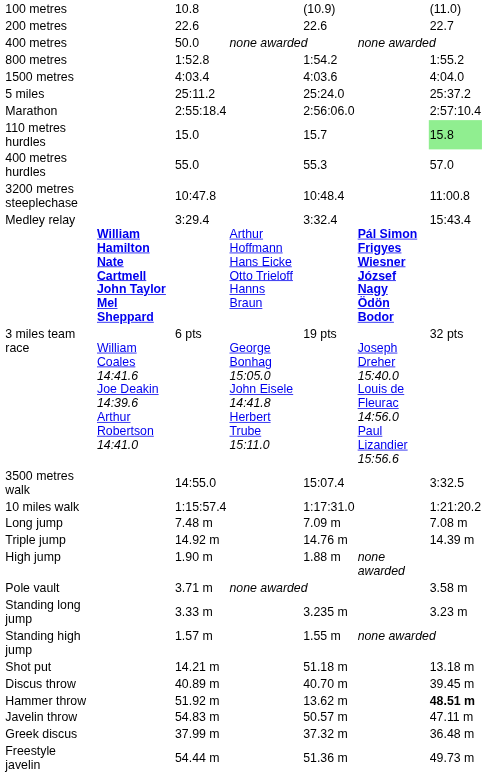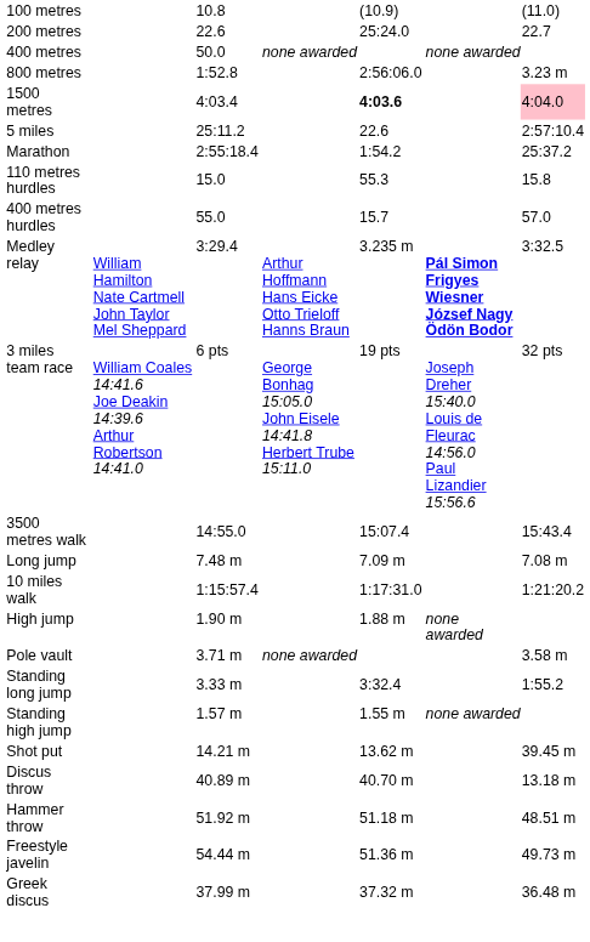 <table>
 <tr>
 <td>100 metres<br></td>
 <td></td>
 <td>10.8 </td>
 <td></td>
 <td>(10.9) </td>
 <td></td>
 <td>(11.0) </td>
 </tr>
 <tr>
 <td>200 metres<br></td>
 <td></td>
 <td>22.6</td>
 <td></td>
-<td>22.6</td>
+<td>25:24.0</td>
 <td></td>
 <td>22.7</td>
 </tr>
 <tr valign="top">
 <td>400 metres<br></td>
 <td></td>
 <td>50.0</td>
 <td colspan=2><em>none awarded</em></td>
 <td colspan=2><em>none awarded</em></td>
 </tr>
 <tr>
 <td>800 metres<br></td>
 <td></td>
 <td>1:52.8 <strong></strong></td>
 <td></td>
-<td>1:54.2</td>
+<td>2:56:06.0</td>
 <td></td>
-<td>1:55.2</td>
+<td>3.23 m</td>
 </tr>
 <tr>
 <td>1500 metres<br></td>
 <td></td>
 <td>4:03.4 </td>
 <td></td>
-<td>4:03.6</td>
+<td><strong>4:03.6</strong></td>
 <td></td>
-<td>4:04.0</td>
+<td style="background: pink;">4:04.0</td>
 </tr>
 <tr>
 <td>5 miles<br></td>
 <td></td>
 <td>25:11.2 </td>
 <td></td>
-<td>25:24.0</td>
+<td>22.6</td>
 <td></td>
-<td>25:37.2</td>
+<td>2:57:10.4</td>
 </tr>
 <tr>
 <td>Marathon<br></td>
 <td></td>
 <td>2:55:18.4 <strong></strong></td>
 <td></td>
-<td>2:56:06.0</td>
+<td>1:54.2</td>
 <td></td>
-<td>2:57:10.4</td>
+<td>25:37.2</td>
 </tr>
 <tr>
 <td>110 metres hurdles<br></td>
 <td></td>
 <td>15.0 <strong></strong></td>
 <td></td>
-<td>15.7</td>
+<td>55.3</td>
 <td></td>
-<td style="background: lightgreen;">15.8</td>
+<td>15.8</td>
 </tr>
 <tr>
 <td>400 metres hurdles<br></td>
 <td></td>
 <td>55.0 <strong></strong></td>
 <td></td>
-<td>55.3</td>
+<td>15.7</td>
 <td></td>
 <td>57.0</td>
 </tr>
-<tr>
-<td>3200 metres steeplechase<br></td>
-<td></td>
-<td>10:47.8</td>
-<td></td>
-<td>10:48.4</td>
-<td></td>
-<td>11:00.8</td>
-</tr>
 <tr valign="top">
 <td>Medley relay<br></td>
-<td><strong><br><a href='#'>William Hamilton</a><br><a href='#'>Nate Cartmell</a><br><a href='#'>John Taylor</a><br><a href='#'>Mel Sheppard</a></strong></td>
+<td><br><a href='#'>William Hamilton</a><br><a href='#'>Nate Cartmell</a><br><a href='#'>John Taylor</a><br><a href='#'>Mel Sheppard</a></td>
 <td>3:29.4</td>
 <td><br><a href='#'>Arthur Hoffmann</a><br><a href='#'>Hans Eicke</a><br><a href='#'>Otto Trieloff</a><br><a href='#'>Hanns Braun</a></td>
-<td>3:32.4</td>
+<td>3.235 m</td>
 <td><strong><br><a href='#'>Pál Simon</a><br><a href='#'>Frigyes Wiesner</a><br><a href='#'>József Nagy</a><br><a href='#'>Ödön Bodor</a></strong></td>
-<td>15:43.4</td>
+<td>3:32.5</td>
 </tr>
 <tr valign="top">
 <td>3 miles team race<br></td>
 <td><br><a href='#'>William Coales</a> <em>14:41.6</em><br><a href='#'>Joe Deakin</a> <em>14:39.6</em><br><a href='#'>Arthur Robertson</a> <em>14:41.0</em></td>
 <td>6 pts</td>
 <td><br><a href='#'>George Bonhag</a> <em>15:05.0</em><br><a href='#'>John Eisele</a> <em>14:41.8</em><br><a href='#'>Herbert Trube</a> <em>15:11.0</em></td>
 <td>19 pts</td>
 <td><br><a href='#'>Joseph Dreher</a> <em>15:40.0</em><br><a href='#'>Louis de Fleurac</a> <em>14:56.0</em><br><a href='#'>Paul Lizandier</a> <em>15:56.6</em></td>
 <td>32 pts</td>
 </tr>
 <tr>
 <td>3500 metres walk<br></td>
 <td></td>
 <td>14:55.0 <strong></strong></td>
 <td></td>
 <td>15:07.4</td>
 <td></td>
-<td>3:32.5</td>
-</tr>
-<tr>
-<td>10 miles walk<br></td>
-<td></td>
-<td>1:15:57.4 <strong></strong></td>
-<td></td>
-<td>1:17:31.0</td>
-<td></td>
-<td>1:21:20.2</td>
+<td>15:43.4</td>
 </tr>
 <tr>
 <td>Long jump<br></td>
 <td></td>
 <td>7.48 m </td>
 <td></td>
 <td>7.09 m</td>
 <td></td>
 <td>7.08 m</td>
 </tr>
 <tr>
-<td>Triple jump<br></td>
+<td>10 miles walk<br></td>
 <td></td>
-<td>14.92 m </td>
+<td>1:15:57.4 <strong></strong></td>
 <td></td>
-<td>14.76 m</td>
+<td>1:17:31.0</td>
 <td></td>
-<td>14.39 m</td>
+<td>1:21:20.2</td>
 </tr>
 <tr valign="top">
 <td rowspan=3>High jump<br></td>
 <td rowspan=3></td>
 <td rowspan=3>1.90 m </td>
 <td></td>
 <td rowspan=3>1.88 m</td>
 <td rowspan=3><em>none awarded</em></td>
 </tr>
 <tr>
 <td></td>
 </tr>
 <tr>
 <td></td>
 </tr>
 <tr valign="top">
 <td rowspan=4>Pole vault<br></td>
 <td rowspan=2></td>
 <td rowspan=4>3.71 m </td>
 <td rowspan=4 colspan=2><em>none awarded</em></td>
 <td></td>
 <td rowspan=4>3.58 m</td>
 </tr>
 <tr>
 <td rowspan=2></td>
 </tr>
 <tr>
 <td rowspan=2></td>
 </tr>
 <tr>
 <td></td>
 </tr>
 <tr>
 <td>Standing long jump<br></td>
 <td></td>
 <td>3.33 m</td>
 <td></td>
-<td>3.235 m</td>
+<td>3:32.4</td>
 <td></td>
-<td>3.23 m</td>
+<td>1:55.2</td>
 </tr>
 <tr valign="top">
 <td rowspan=2>Standing high jump<br></td>
 <td rowspan=2></td>
 <td rowspan=2>1.57 m</td>
 <td></td>
 <td rowspan=2>1.55 m</td>
 <td rowspan=2 colspan=2><em>none awarded</em></td>
 </tr>
 <tr>
 <td></td>
 </tr>
 <tr>
 <td>Shot put<br></td>
 <td></td>
 <td>14.21 m</td>
 <td></td>
-<td>51.18 m</td>
+<td>13.62 m</td>
 <td></td>
-<td>13.18 m</td>
+<td>39.45 m</td>
 </tr>
 <tr>
 <td>Discus throw<br></td>
 <td></td>
 <td>40.89 m </td>
 <td></td>
 <td>40.70 m</td>
 <td></td>
-<td>39.45 m</td>
+<td>13.18 m</td>
 </tr>
 <tr>
 <td>Hammer throw<br></td>
 <td></td>
 <td>51.92 m </td>
 <td></td>
-<td>13.62 m</td>
+<td>51.18 m</td>
 <td></td>
-<td><strong>48.51 m</strong></td>
+<td>48.51 m</td>
 </tr>
 <tr>
-<td>Javelin throw<br></td>
+<td>Freestyle javelin<br></td>
 <td></td>
-<td>54.83 m <strong></strong></td>
+<td>54.44 m <strong></strong></td>
 <td></td>
-<td>50.57 m</td>
+<td>51.36 m</td>
 <td></td>
-<td>47.11 m</td>
+<td>49.73 m</td>
 </tr>
 <tr>
 <td>Greek discus<br></td>
 <td></td>
 <td>37.99 m</td>
 <td></td>
 <td>37.32 m</td>
 <td></td>
 <td>36.48 m</td>
 </tr>
-<tr>
-<td>Freestyle javelin<br></td>
-<td></td>
-<td>54.44 m <strong></strong></td>
-<td></td>
-<td>51.36 m</td>
-<td></td>
-<td>49.73 m</td>
-</tr>
 </table>
